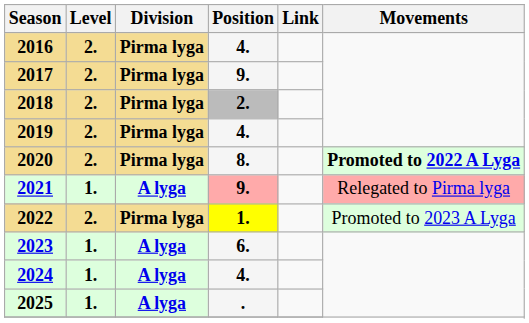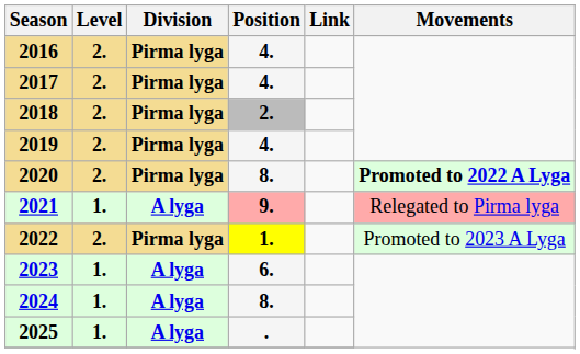 <table class="wikitable">
 <tr>
 <th>Season</th>
 <th>Level</th>
 <th>Division</th>
 <th>Position</th>
 <th>Link</th>
 <th>Movements</th>
 </tr>
 <tr>
 <td bgcolor="#F4DC93" style="text-align:center;"><strong>2016</strong></td>
 <td bgcolor="#F4DC93" style="text-align:center;"><strong>2.</strong></td>
 <td bgcolor="#F4DC93" style="text-align:center;"><strong>Pirma lyga</strong></td>
 <td bgcolor="#F5F5F5" style="text-align:center;"><strong>4.</strong></td>
 <td></td>
 </tr>
 <tr>
 <td bgcolor="#F4DC93" style="text-align:center;"><strong>2017</strong></td>
 <td bgcolor="#F4DC93" style="text-align:center;"><strong>2.</strong></td>
 <td bgcolor="#F4DC93" style="text-align:center;"><strong>Pirma lyga</strong></td>
-<td bgcolor="#F5F5F5" style="text-align:center;"><strong>9.</strong></td>
+<td bgcolor="#F5F5F5" style="text-align:center;"><strong>4.</strong></td>
 <td></td>
 </tr>
 <tr>
 <td bgcolor="#F4DC93" style="text-align:center;"><strong>2018</strong></td>
 <td bgcolor="#F4DC93" style="text-align:center;"><strong>2.</strong></td>
 <td bgcolor="#F4DC93" style="text-align:center;"><strong>Pirma lyga</strong></td>
 <td bgcolor="#BBBBBB" style="text-align:center;"><strong>2.</strong></td>
 <td></td>
 </tr>
 <tr>
 <td bgcolor="#F4DC93" style="text-align:center;"><strong>2019</strong></td>
 <td bgcolor="#F4DC93" style="text-align:center;"><strong>2.</strong></td>
 <td bgcolor="#F4DC93" style="text-align:center;"><strong>Pirma lyga</strong></td>
 <td bgcolor="#F5F5F5" style="text-align:center;"><strong>4.</strong></td>
 <td></td>
 </tr>
 <tr>
 <td bgcolor="#F4DC93" style="text-align:center;"><strong>2020</strong></td>
 <td bgcolor="#F4DC93" style="text-align:center;"><strong>2.</strong></td>
 <td bgcolor="#F4DC93" style="text-align:center;"><strong>Pirma lyga</strong></td>
 <td bgcolor="#F5F5F5" style="text-align:center;"><strong>8.</strong></td>
 <td></td>
 <td bgcolor="#DDFFDD" style="text-align:center;"><strong>Promoted to <a href='#'>2022 A Lyga</a></strong></td>
 </tr>
 <tr>
 <td bgcolor="#DDFFDD" style="text-align:center;"><strong><a href='#'>2021</a></strong></td>
 <td bgcolor="#DDFFDD" style="text-align:center;"><strong>1.</strong></td>
 <td bgcolor="#DDFFDD" style="text-align:center;"><strong><a href='#'>A lyga</a></strong></td>
 <td bgcolor="#FFAAAA" style="text-align:center;"><strong>9.</strong></td>
 <td></td>
 <td bgcolor="#FFAAAA" style="text-align:center;">Relegated to <a href='#'>Pirma lyga</a></td>
 </tr>
 <tr>
 <td bgcolor="#F4DC93" style="text-align:center;"><strong>2022</strong></td>
 <td bgcolor="#F4DC93" style="text-align:center;"><strong>2.</strong></td>
 <td bgcolor="#F4DC93" style="text-align:center;"><strong>Pirma lyga</strong></td>
 <td bgcolor="#FFFF00" style="text-align:center;"><strong>1.</strong></td>
 <td></td>
 <td bgcolor="#DDFFDD" style="text-align:center;">Promoted to <a href='#'>2023 A Lyga</a></td>
 </tr>
 <tr>
 <td bgcolor="#DDFFDD" style="text-align:center;"><strong><a href='#'>2023</a></strong></td>
 <td bgcolor="#DDFFDD" style="text-align:center;"><strong>1.</strong></td>
 <td bgcolor="#DDFFDD" style="text-align:center;"><strong><a href='#'>A lyga</a></strong></td>
 <td bgcolor="#F5F5F5" style="text-align:center;"><strong>6.</strong></td>
 <td></td>
 </tr>
 <tr>
 <td bgcolor="#DDFFDD" style="text-align:center;"><strong><a href='#'>2024</a></strong></td>
 <td bgcolor="#DDFFDD" style="text-align:center;"><strong>1.</strong></td>
 <td bgcolor="#DDFFDD" style="text-align:center;"><strong><a href='#'>A lyga</a></strong></td>
-<td bgcolor="#F5F5F5" style="text-align:center;"><strong>4.</strong></td>
+<td bgcolor="#F5F5F5" style="text-align:center;"><strong>8.</strong></td>
 <td></td>
 </tr>
 <tr>
 <td bgcolor="#DDFFDD" style="text-align:center;"><strong>2025</strong></td>
 <td bgcolor="#DDFFDD" style="text-align:center;"><strong>1.</strong></td>
 <td bgcolor="#DDFFDD" style="text-align:center;"><strong><a href='#'>A lyga</a></strong></td>
 <td bgcolor="#F5F5F5" style="text-align:center;"><strong>.</strong></td>
 <td></td>
 </tr>
 <tr>
 </tr>
 </table>
